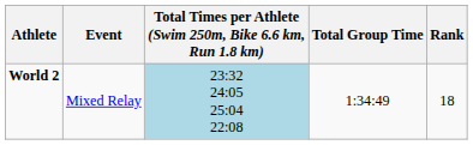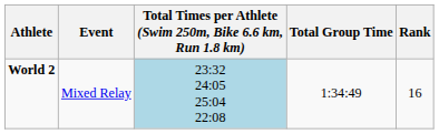 <table class="wikitable" style="font-size:90%;">
 <tr>
 <th>Athlete</th>
 <th>Event</th>
 <th>Total Times per Athlete <br> <em>(Swim 250m, Bike 6.6 km, <br> Run 1.8 km)</em></th>
 <th>Total Group Time</th>
 <th>Rank</th>
 </tr>
 <tr align=center>
 <td align=left><strong>World 2</strong><br><br><br><br></td>
 <td align=left><a href='#'>Mixed Relay</a></td>
 <td valign=bottom style="background: lightblue;">23:32<br>24:05<br>25:04<br>22:08</td>
 <td>1:34:49</td>
-<td>18</td>
+<td>16</td>
 </tr>
 </table>
